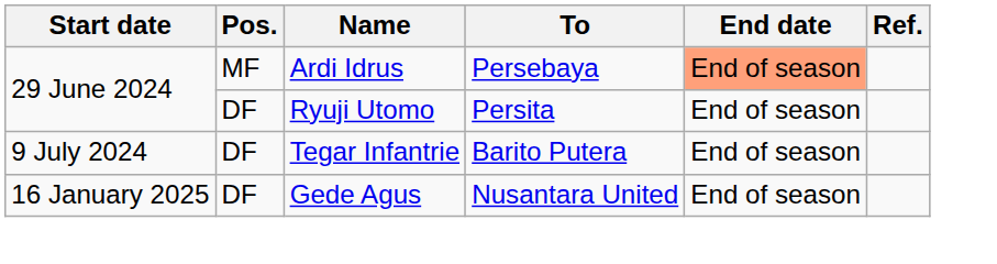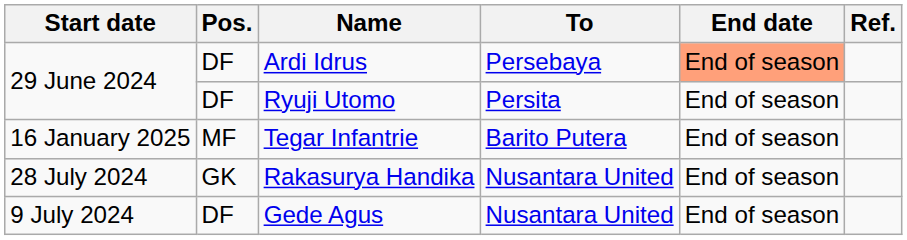 <table class="wikitable">
 <tr>
 <th>Start date</th>
 <th>Pos.</th>
 <th>Name</th>
 <th>To</th>
 <th>End date</th>
 <th>Ref.</th>
 </tr>
 <tr>
 <td rowspan="2">29 June 2024</td>
-<td>MF</td>
+<td>DF</td>
 <td> <a href='#'>Ardi Idrus</a></td>
 <td><a href='#'>Persebaya</a></td>
 <td style="background: lightsalmon;">End of season</td>
 <td></td>
 </tr>
 <tr>
 <td>DF</td>
 <td> <a href='#'>Ryuji Utomo</a></td>
 <td><a href='#'>Persita</a></td>
 <td>End of season</td>
 <td></td>
 </tr>
 <tr>
-<td>9 July 2024</td>
-<td>DF</td>
+<td>16 January 2025</td>
+<td>MF</td>
 <td> <a href='#'>Tegar Infantrie</a></td>
 <td><a href='#'>Barito Putera</a></td>
 <td>End of season</td>
 <td></td>
 </tr>
 <tr>
-<td>16 January 2025</td>
+<td>28 July 2024</td>
+<td>GK</td>
+<td> <a href='#'>Rakasurya Handika</a></td>
+<td><a href='#'>Nusantara United</a></td>
+<td>End of season</td>
+<td></td>
+</tr>
+<tr>
+<td>9 July 2024</td>
 <td>DF</td>
 <td> <a href='#'>Gede Agus</a></td>
 <td><a href='#'>Nusantara United</a></td>
 <td>End of season</td>
 <td></td>
 </tr>
 </table>
